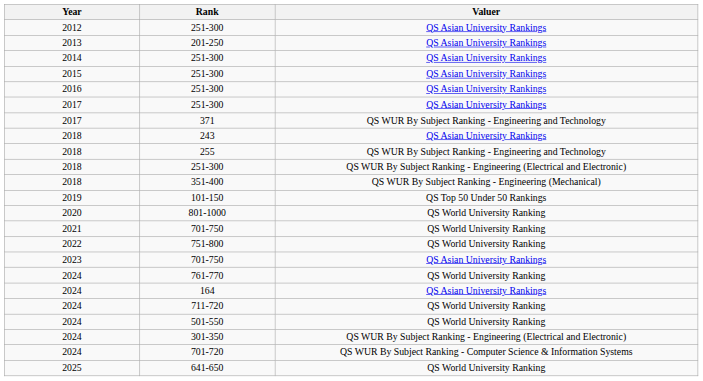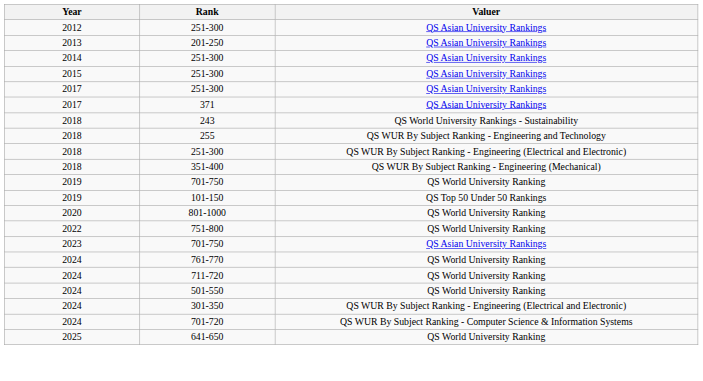 <table width=90% class="wikitable">
 <tr>
 <th width=8%>Year</th>
 <th width=8%>Rank</th>
 <th width=25%>Valuer</th>
 </tr>
 <tr>
 <td align="center">2012</td>
 <td align="center">251-300</td>
 <td align="center"><a href='#'>QS Asian University Rankings</a></td>
 </tr>
 <tr>
 <td align="center">2013</td>
 <td align="center">201-250</td>
 <td align="center"><a href='#'>QS Asian University Rankings</a></td>
 </tr>
 <tr>
 <td align="center">2014</td>
 <td align="center">251-300</td>
 <td align="center"><a href='#'>QS Asian University Rankings</a></td>
 </tr>
 <tr>
 <td align="center">2015</td>
 <td align="center">251-300</td>
 <td align="center"><a href='#'>QS Asian University Rankings</a></td>
 </tr>
 <tr>
-<td align="center">2016</td>
-<td align="center">251-300</td>
-<td align="center"><a href='#'>QS Asian University Rankings</a></td>
-</tr>
-<tr>
 <td align="center">2017</td>
 <td align="center">251-300</td>
 <td align="center"><a href='#'>QS Asian University Rankings</a></td>
 </tr>
 <tr>
 <td align="center">2017</td>
 <td align="center">371</td>
-<td align="center">QS WUR By Subject Ranking - Engineering and Technology</td>
+<td align="center"><a href='#'>QS Asian University Rankings</a></td>
 </tr>
 <tr>
 <td align="center">2018</td>
 <td align="center">243</td>
-<td align="center"><a href='#'>QS Asian University Rankings</a></td>
+<td align="center">QS World University Rankings - Sustainability</td>
 </tr>
 <tr>
 <td align="center">2018</td>
 <td align="center">255</td>
 <td align="center">QS WUR By Subject Ranking - Engineering and Technology</td>
 </tr>
 <tr>
 <td align="center">2018</td>
 <td align="center">251-300</td>
 <td align="center">QS WUR By Subject Ranking - Engineering (Electrical and Electronic)</td>
 </tr>
 <tr>
 <td align="center">2018</td>
 <td align="center">351-400</td>
 <td align="center">QS WUR By Subject Ranking - Engineering (Mechanical)</td>
 </tr>
 <tr>
 <td align="center">2019</td>
+<td align="center">701-750</td>
+<td align="center">QS World University Ranking</td>
+</tr>
+<tr>
+<td align="center">2019</td>
 <td align="center">101-150</td>
 <td align="center">QS Top 50 Under 50 Rankings</td>
 </tr>
 <tr>
 <td align="center">2020</td>
 <td align="center">801-1000</td>
-<td align="center">QS World University Ranking</td>
-</tr>
-<tr>
-<td align="center">2021</td>
-<td align="center">701-750</td>
 <td align="center">QS World University Ranking</td>
 </tr>
 <tr>
 <td align="center">2022</td>
 <td align="center">751-800</td>
 <td align="center">QS World University Ranking</td>
 </tr>
 <tr>
 <td align="center">2023</td>
 <td align="center">701-750</td>
 <td align="center"><a href='#'>QS Asian University Rankings</a></td>
 </tr>
 <tr>
 <td align="center">2024</td>
 <td align="center">761-770</td>
 <td align="center">QS World University Ranking</td>
-</tr>
-<tr>
-<td align="center">2024</td>
-<td align="center">164</td>
-<td align="center"><a href='#'>QS Asian University Rankings</a></td>
 </tr>
 <tr>
 <td align="center">2024</td>
 <td align="center">711-720</td>
 <td align="center">QS World University Ranking</td>
 </tr>
 <tr>
 <td align="center">2024</td>
 <td align="center">501-550</td>
 <td align="center">QS World University Ranking</td>
 </tr>
 <tr>
 <td align="center">2024</td>
 <td align="center">301-350</td>
 <td align="center">QS WUR By Subject Ranking - Engineering (Electrical and Electronic)</td>
 </tr>
 <tr>
 <td align="center">2024</td>
 <td align="center">701-720</td>
 <td align="center">QS WUR By Subject Ranking - Computer Science & Information Systems</td>
 </tr>
 <tr>
 <td align="center">2025</td>
 <td align="center">641-650</td>
 <td align="center">QS World University Ranking</td>
 </tr>
 </table>
